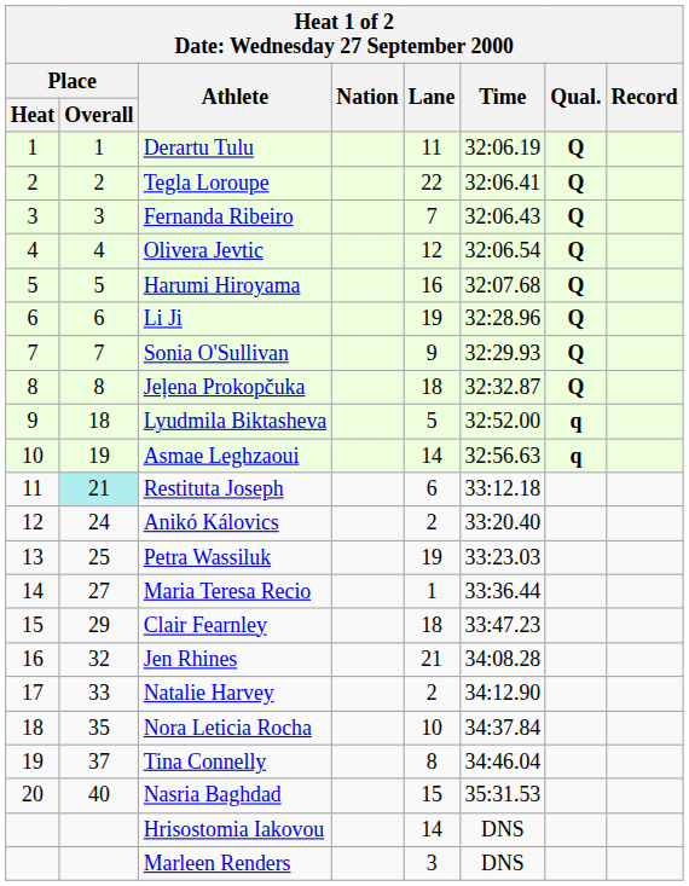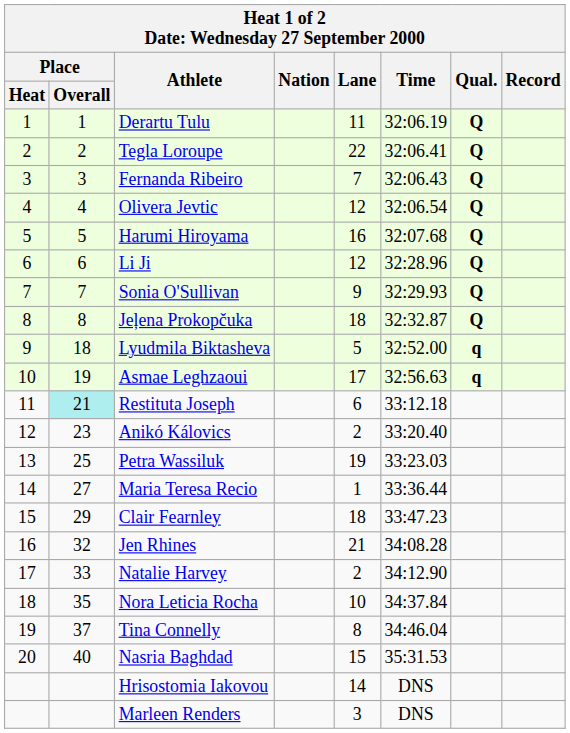 <table class="wikitable sortable">
 <tr>
 <th colspan=9>Heat 1 of 2 <br> Date: Wednesday 27 September 2000 <br></th>
 </tr>
 <tr>
 <th colspan=2>Place</th>
 <th rowspan=2>Athlete</th>
 <th rowspan=2>Nation</th>
 <th rowspan=2>Lane</th>
 <th rowspan=2>Time</th>
 <th rowspan=2>Qual.</th>
 <th rowspan=2>Record</th>
 </tr>
 <tr>
 <th>Heat</th>
 <th>Overall</th>
 </tr>
 <tr bgcolor = "eeffdd">
 <td align="center">1</td>
 <td align="center">1</td>
 <td align="left"><a href='#'>Derartu Tulu</a></td>
 <td align="left"></td>
 <td align="center">11</td>
 <td align="center">32:06.19</td>
 <td align="center"><strong>Q</strong></td>
 <td align="center"></td>
 </tr>
 <tr bgcolor = "eeffdd">
 <td align="center">2</td>
 <td align="center">2</td>
 <td align="left"><a href='#'>Tegla Loroupe</a></td>
 <td align="left"></td>
 <td align="center">22</td>
 <td align="center">32:06.41</td>
 <td align="center"><strong>Q</strong></td>
 <td align="center"></td>
 </tr>
 <tr bgcolor = "eeffdd">
 <td align="center">3</td>
 <td align="center">3</td>
 <td align="left"><a href='#'>Fernanda Ribeiro</a></td>
 <td align="left"></td>
 <td align="center">7</td>
 <td align="center">32:06.43</td>
 <td align="center"><strong>Q </strong></td>
 <td align="center"></td>
 </tr>
 <tr bgcolor = "eeffdd">
 <td align="center">4</td>
 <td align="center">4</td>
 <td align="left"><a href='#'>Olivera Jevtic</a></td>
 <td align="left"></td>
 <td align="center">12</td>
 <td align="center">32:06.54</td>
 <td align="center"><strong>Q</strong></td>
 <td align="center"></td>
 </tr>
 <tr bgcolor = "eeffdd">
 <td align="center">5</td>
 <td align="center">5</td>
 <td align="left"><a href='#'>Harumi Hiroyama</a></td>
 <td align="left"></td>
 <td align="center">16</td>
 <td align="center">32:07.68</td>
 <td align="center"><strong>Q</strong></td>
 <td align="center"></td>
 </tr>
 <tr bgcolor = "eeffdd">
 <td align="center">6</td>
 <td align="center">6</td>
 <td align="left"><a href='#'>Li Ji</a></td>
 <td align="left"></td>
-<td align="center">19</td>
+<td align="center">12</td>
 <td align="center">32:28.96</td>
 <td align="center"><strong>Q</strong></td>
 <td align="center"></td>
 </tr>
 <tr bgcolor = "eeffdd">
 <td align="center">7</td>
 <td align="center">7</td>
 <td align="left"><a href='#'>Sonia O'Sullivan</a></td>
 <td align="left"></td>
 <td align="center">9</td>
 <td align="center">32:29.93</td>
 <td align="center"><strong>Q</strong></td>
 <td align="center"></td>
 </tr>
 <tr bgcolor = "eeffdd">
 <td align="center">8</td>
 <td align="center">8</td>
 <td align="left"><a href='#'>Jeļena Prokopčuka</a></td>
 <td align="left"></td>
 <td align="center">18</td>
 <td align="center">32:32.87</td>
 <td align="center"><strong>Q </strong></td>
 <td align="center"></td>
 </tr>
 <tr bgcolor = "eeffdd">
 <td align="center">9</td>
 <td align="center">18</td>
 <td align="left"><a href='#'>Lyudmila Biktasheva</a></td>
 <td align="left"></td>
 <td align="center">5</td>
 <td align="center">32:52.00</td>
 <td align="center"><strong>q</strong></td>
 <td align="center"></td>
 </tr>
 <tr bgcolor = "eeffdd">
 <td align="center">10</td>
 <td align="center">19</td>
 <td align="left"><a href='#'>Asmae Leghzaoui</a></td>
 <td align="left"></td>
-<td align="center">14</td>
+<td align="center">17</td>
 <td align="center">32:56.63</td>
 <td align="center"><strong>q</strong></td>
 <td align="center"></td>
 </tr>
 <tr>
 <td align="center">11</td>
 <td align="center" style="background: paleturquoise;">21</td>
 <td align="left"><a href='#'>Restituta Joseph</a></td>
 <td align="left"></td>
 <td align="center">6</td>
 <td align="center">33:12.18</td>
 <td align="center"></td>
 <td align="center"></td>
 </tr>
 <tr>
 <td align="center">12</td>
-<td align="center">24</td>
+<td align="center">23</td>
 <td align="left"><a href='#'>Anikó Kálovics</a></td>
 <td align="left"></td>
 <td align="center">2</td>
 <td align="center">33:20.40</td>
 <td align="center"></td>
 <td align="center"></td>
 </tr>
 <tr>
 <td align="center">13</td>
 <td align="center">25</td>
 <td align="left"><a href='#'>Petra Wassiluk</a></td>
 <td align="left"></td>
 <td align="center">19</td>
 <td align="center">33:23.03</td>
 <td align="center"></td>
 <td align="center"></td>
 </tr>
 <tr>
 <td align="center">14</td>
 <td align="center">27</td>
 <td align="left"><a href='#'>Maria Teresa Recio</a></td>
 <td align="left"></td>
 <td align="center">1</td>
 <td align="center">33:36.44</td>
 <td align="center"></td>
 <td align="center"></td>
 </tr>
 <tr>
 <td align="center">15</td>
 <td align="center">29</td>
 <td align="left"><a href='#'>Clair Fearnley</a></td>
 <td align="left"></td>
 <td align="center">18</td>
 <td align="center">33:47.23</td>
 <td align="center"></td>
 <td align="center"></td>
 </tr>
 <tr>
 <td align="center">16</td>
 <td align="center">32</td>
 <td align="left"><a href='#'>Jen Rhines</a></td>
 <td align="left"></td>
 <td align="center">21</td>
 <td align="center">34:08.28</td>
 <td align="center"></td>
 <td align="center"></td>
 </tr>
 <tr>
 <td align="center">17</td>
 <td align="center">33</td>
 <td align="left"><a href='#'>Natalie Harvey</a></td>
 <td align="left"></td>
 <td align="center">2</td>
 <td align="center">34:12.90</td>
 <td align="center"></td>
 <td align="center"></td>
 </tr>
 <tr>
 <td align="center">18</td>
 <td align="center">35</td>
 <td align="left"><a href='#'>Nora Leticia Rocha</a></td>
 <td align="left"></td>
 <td align="center">10</td>
 <td align="center">34:37.84</td>
 <td align="center"></td>
 <td align="center"></td>
 </tr>
 <tr>
 <td align="center">19</td>
 <td align="center">37</td>
 <td align="left"><a href='#'>Tina Connelly</a></td>
 <td align="left"></td>
 <td align="center">8</td>
 <td align="center">34:46.04</td>
 <td align="center"></td>
 <td align="center"></td>
 </tr>
 <tr>
 <td align="center">20</td>
 <td align="center">40</td>
 <td align="left"><a href='#'>Nasria Baghdad</a></td>
 <td align="left"></td>
 <td align="center">15</td>
 <td align="center">35:31.53</td>
 <td align="center"></td>
 <td align="center"></td>
 </tr>
 <tr>
 <td align="center"></td>
 <td align="center"></td>
 <td align="left"><a href='#'>Hrisostomia Iakovou</a></td>
 <td align="left"></td>
 <td align="center">14</td>
 <td align="center">DNS</td>
 <td align="center"></td>
 <td align="center"></td>
 </tr>
 <tr>
 <td align="center"></td>
 <td align="center"></td>
 <td align="left"><a href='#'>Marleen Renders</a></td>
 <td align="left"></td>
 <td align="center">3</td>
 <td align="center">DNS</td>
 <td align="center"></td>
 <td align="center"></td>
 </tr>
 </table>
